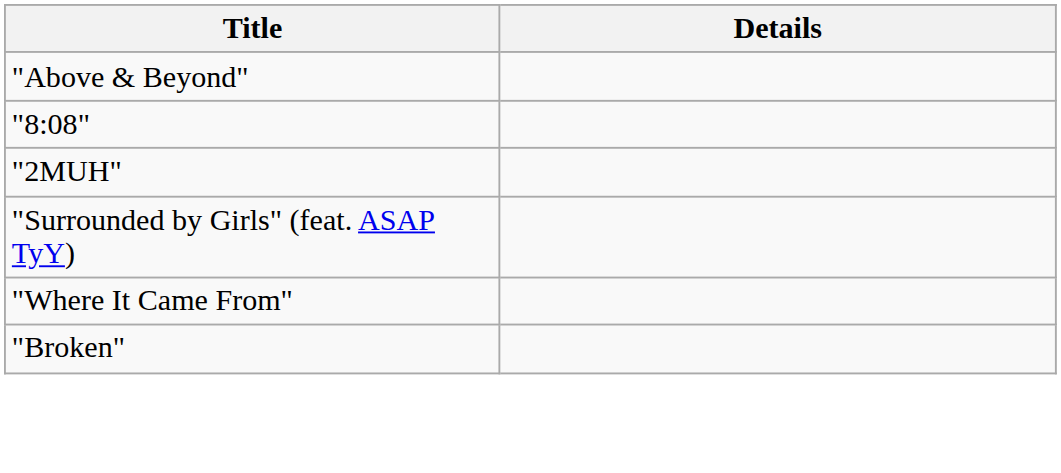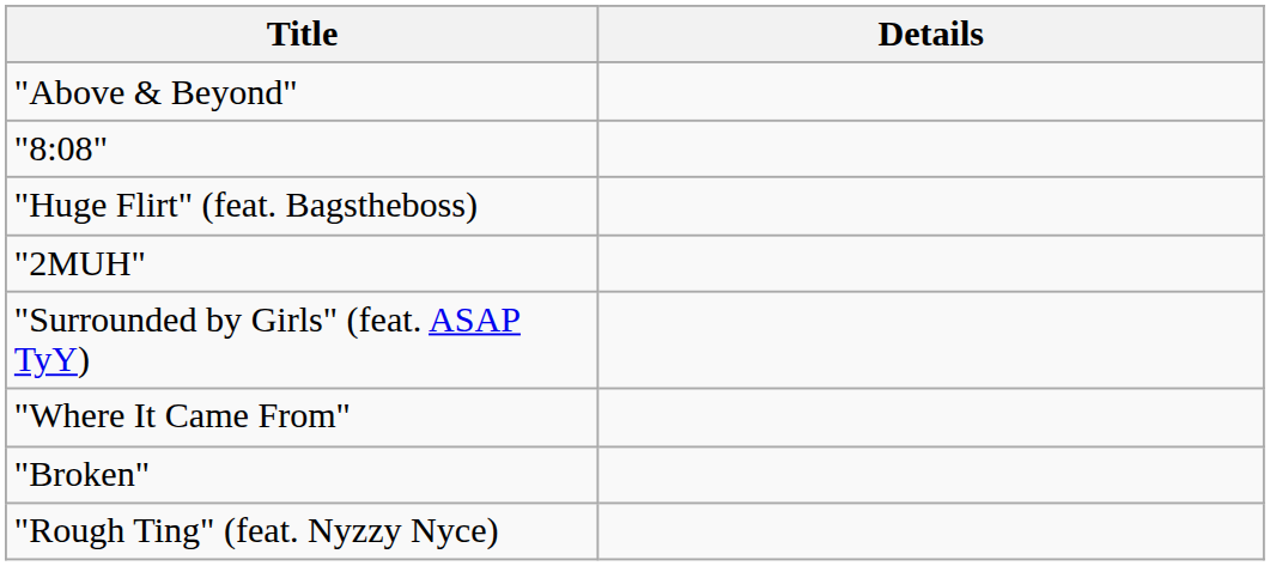 <table class="wikitable" style="text-align: left;">
 <tr>
 <th style="width:16em;">Title</th>
 <th style="width:18em;">Details</th>
 </tr>
 <tr>
 <td>"Above & Beyond"</td>
 <td></td>
 </tr>
 <tr>
 <td>"8:08"</td>
+<td></td>
+</tr>
+<tr>
+<td>"Huge Flirt" (feat. Bagstheboss)</td>
 <td></td>
 </tr>
 <tr>
 <td>"2MUH"</td>
 <td></td>
 </tr>
 <tr>
 <td>"Surrounded by Girls" (feat. <a href='#'>ASAP TyY</a>)</td>
 <td></td>
 </tr>
 <tr>
 <td>"Where It Came From"</td>
 <td></td>
 </tr>
 <tr>
 <td>"Broken"</td>
 <td></td>
 </tr>
+<tr>
+<td>"Rough Ting" (feat. Nyzzy Nyce)</td>
+<td></td>
+</tr>
 </table>
